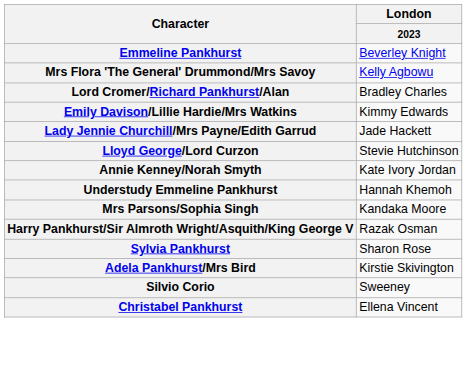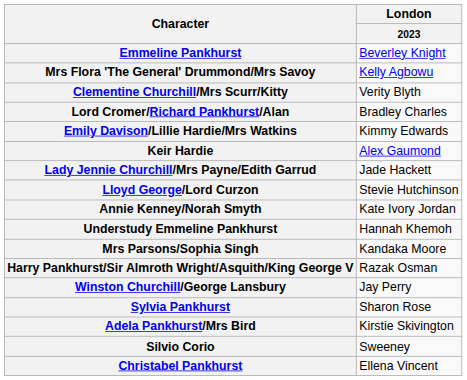 <table class="wikitable">
 <tr>
 <th rowspan="2">Character</th>
 <th>London</th>
 </tr>
 <tr>
 <th><small>2023</small></th>
 </tr>
 <tr>
 <th><a href='#'>Emmeline Pankhurst</a></th>
 <td><a href='#'>Beverley Knight</a></td>
 </tr>
 <tr>
 <th>Mrs Flora 'The General' Drummond/Mrs Savoy</th>
 <td><a href='#'>Kelly Agbowu</a></td>
 </tr>
 <tr>
+<th><a href='#'>Clementine Churchill</a>/Mrs Scurr/Kitty</th>
+<td>Verity Blyth</td>
+</tr>
+<tr>
 <th>Lord Cromer/<a href='#'>Richard Pankhurst</a>/Alan</th>
 <td>Bradley Charles</td>
 </tr>
 <tr>
 <th><a href='#'>Emily Davison</a>/Lillie Hardie/Mrs Watkins</th>
 <td>Kimmy Edwards</td>
+</tr>
+<tr>
+<th>Keir Hardie</th>
+<td><a href='#'>Alex Gaumond</a></td>
 </tr>
 <tr>
 <th><a href='#'>Lady Jennie Churchill</a>/Mrs Payne/Edith Garrud</th>
 <td>Jade Hackett</td>
 </tr>
 <tr>
 <th><a href='#'>Lloyd George</a>/Lord Curzon</th>
 <td>Stevie Hutchinson</td>
 </tr>
 <tr>
 <th>Annie Kenney/Norah Smyth</th>
 <td>Kate Ivory Jordan</td>
 </tr>
 <tr>
 <th>Understudy Emmeline Pankhurst</th>
 <td>Hannah Khemoh</td>
 </tr>
 <tr>
 <th>Mrs Parsons/Sophia Singh</th>
 <td>Kandaka Moore</td>
 </tr>
 <tr>
 <th>Harry Pankhurst/Sir Almroth Wright/Asquith/King George V</th>
 <td>Razak Osman</td>
 </tr>
 <tr>
+<th><a href='#'>Winston Churchill</a>/George Lansbury</th>
+<td>Jay Perry</td>
+</tr>
+<tr>
 <th><a href='#'>Sylvia Pankhurst</a></th>
 <td>Sharon Rose</td>
 </tr>
 <tr>
 <th><a href='#'>Adela Pankhurst</a>/Mrs Bird</th>
 <td>Kirstie Skivington</td>
 </tr>
 <tr>
 <th>Silvio Corio</th>
 <td>Sweeney</td>
 </tr>
 <tr>
 <th><a href='#'>Christabel Pankhurst</a></th>
 <td>Ellena Vincent</td>
 </tr>
 </table>
